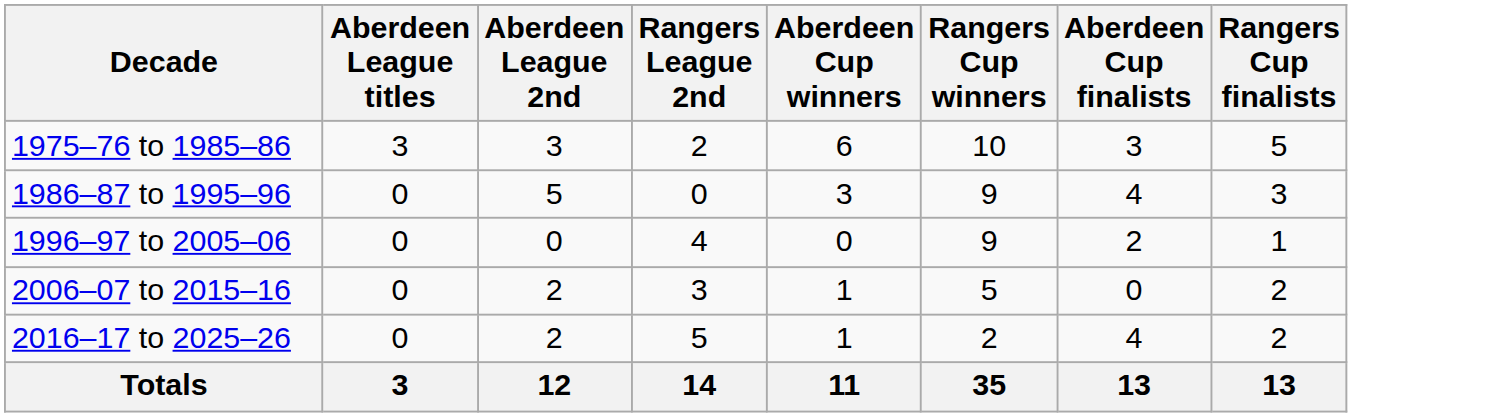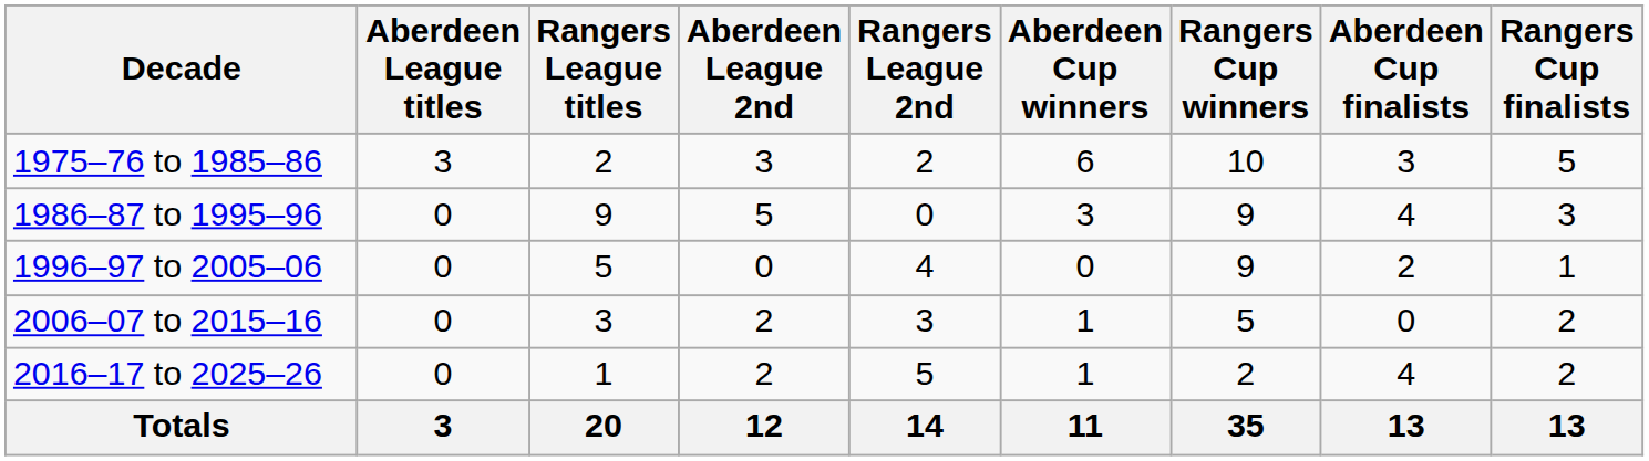 <table class="wikitable" style="text-align:center">
 <tr>
 <th scope="col" width=160>Decade</th>
 <th scope="col" width=50>Aberdeen<br>League titles</th>
+<th scope="col" width=50>Rangers<br>League titles</th>
 <th scope="col" width=50>Aberdeen<br>League 2nd</th>
 <th scope="col" width=50>Rangers<br>League 2nd</th>
 <th scope="col" width=50>Aberdeen<br>Cup winners</th>
 <th scope="col" width=50>Rangers<br>Cup winners</th>
 <th scope="col" width=50>Aberdeen<br>Cup finalists</th>
 <th scope="col" width=50>Rangers<br>Cup finalists</th>
 </tr>
 <tr>
 <td scope="row" align=left><a href='#'>1975–76</a> to <a href='#'>1985–86</a></td>
 <td>3</td>
+<td>2</td>
 <td>3</td>
 <td>2</td>
 <td>6</td>
 <td>10</td>
 <td>3</td>
 <td>5</td>
 </tr>
 <tr>
 <td scope="row" align=left><a href='#'>1986–87</a> to <a href='#'>1995–96</a></td>
 <td>0</td>
+<td>9</td>
 <td>5</td>
 <td>0</td>
 <td>3</td>
 <td>9</td>
 <td>4</td>
 <td>3</td>
 </tr>
 <tr>
 <td scope="row" align=left><a href='#'>1996–97</a> to <a href='#'>2005–06</a></td>
 <td>0</td>
+<td>5</td>
 <td>0</td>
 <td>4</td>
 <td>0</td>
 <td>9</td>
 <td>2</td>
 <td>1</td>
 </tr>
 <tr>
 <td scope="row" align=left><a href='#'>2006–07</a> to <a href='#'>2015–16</a></td>
 <td>0</td>
+<td>3</td>
 <td>2</td>
 <td>3</td>
 <td>1</td>
 <td>5</td>
 <td>0</td>
 <td>2</td>
 </tr>
 <tr>
 <td scope="row" align=left><a href='#'>2016–17</a> to <a href='#'>2025–26</a></td>
 <td>0</td>
+<td>1</td>
 <td>2</td>
 <td>5</td>
 <td>1</td>
 <td>2</td>
 <td>4</td>
 <td>2</td>
 </tr>
 <tr class="sortbottom">
 <th scope="row" align=left>Totals</th>
 <th scope="row">3</th>
+<th scope="row">20</th>
 <th scope="row">12</th>
 <th scope="row">14</th>
 <th scope="row">11</th>
 <th scope="row">35</th>
 <th scope="row">13</th>
 <th scope="row">13</th>
 </tr>
 </table>
